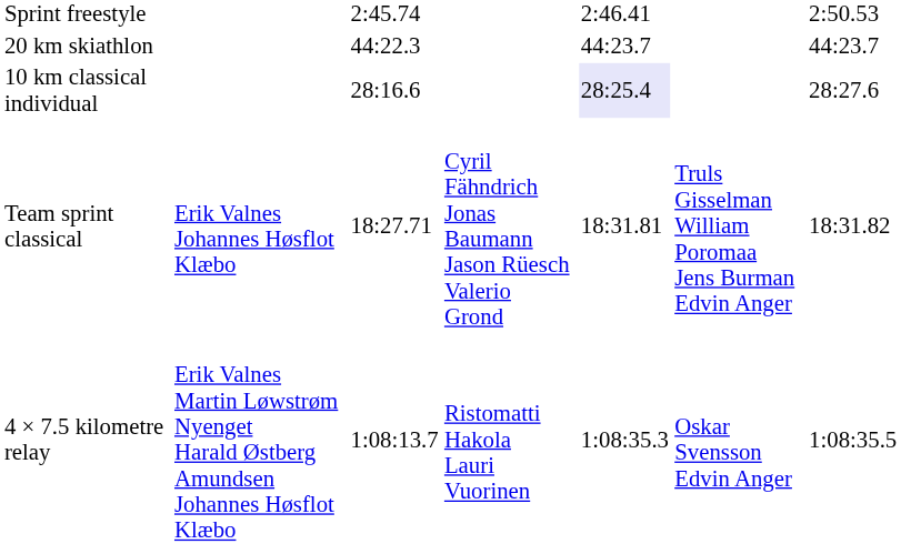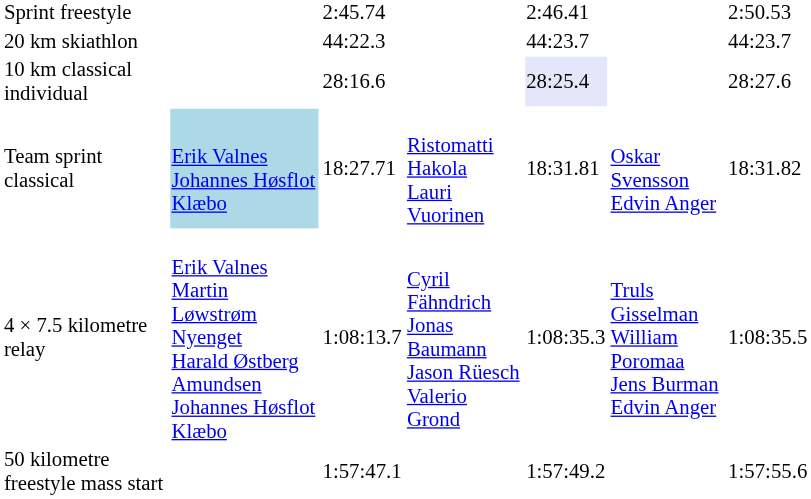 <table>
 <tr>
 <td>Sprint freestyle <br></td>
 <td></td>
 <td>2:45.74</td>
 <td></td>
 <td>2:46.41</td>
 <td></td>
 <td>2:50.53</td>
 </tr>
 <tr>
 <td>20 km skiathlon <br></td>
 <td></td>
 <td>44:22.3</td>
 <td></td>
 <td>44:23.7</td>
 <td></td>
 <td>44:23.7</td>
 </tr>
 <tr>
 <td>10 km classical individual<br></td>
 <td></td>
 <td>28:16.6</td>
 <td></td>
 <td style="background: lavender;">28:25.4</td>
 <td></td>
 <td>28:27.6</td>
 </tr>
 <tr>
 <td>Team sprint classical <br></td>
-<td><br><a href='#'>Erik Valnes</a><br><a href='#'>Johannes Høsflot Klæbo</a></td>
+<td style="background: lightblue;"><br><a href='#'>Erik Valnes</a><br><a href='#'>Johannes Høsflot Klæbo</a></td>
 <td>18:27.71</td>
-<td><br><a href='#'>Cyril Fähndrich</a><br><a href='#'>Jonas Baumann</a><br><a href='#'>Jason Rüesch</a><br><a href='#'>Valerio Grond</a></td>
+<td><br><a href='#'>Ristomatti Hakola</a><br><a href='#'>Lauri Vuorinen</a></td>
 <td>18:31.81</td>
-<td><br><a href='#'>Truls Gisselman</a><br><a href='#'>William Poromaa</a><br><a href='#'>Jens Burman</a><br><a href='#'>Edvin Anger</a></td>
+<td><br><a href='#'>Oskar Svensson</a><br><a href='#'>Edvin Anger</a></td>
 <td>18:31.82</td>
 </tr>
 <tr>
 <td>4 × 7.5 kilometre relay <br></td>
 <td><br><a href='#'>Erik Valnes</a><br><a href='#'>Martin Løwstrøm Nyenget</a><br><a href='#'>Harald Østberg Amundsen</a><br><a href='#'>Johannes Høsflot Klæbo</a></td>
 <td>1:08:13.7</td>
-<td><br><a href='#'>Ristomatti Hakola</a><br><a href='#'>Lauri Vuorinen</a></td>
+<td><br><a href='#'>Cyril Fähndrich</a><br><a href='#'>Jonas Baumann</a><br><a href='#'>Jason Rüesch</a><br><a href='#'>Valerio Grond</a></td>
 <td>1:08:35.3</td>
-<td><br><a href='#'>Oskar Svensson</a><br><a href='#'>Edvin Anger</a></td>
+<td><br><a href='#'>Truls Gisselman</a><br><a href='#'>William Poromaa</a><br><a href='#'>Jens Burman</a><br><a href='#'>Edvin Anger</a></td>
 <td>1:08:35.5</td>
 </tr>
+<tr>
+<td>50 kilometre freestyle mass start <br></td>
+<td></td>
+<td>1:57:47.1</td>
+<td></td>
+<td>1:57:49.2</td>
+<td></td>
+<td>1:57:55.6</td>
+</tr>
 </table>
